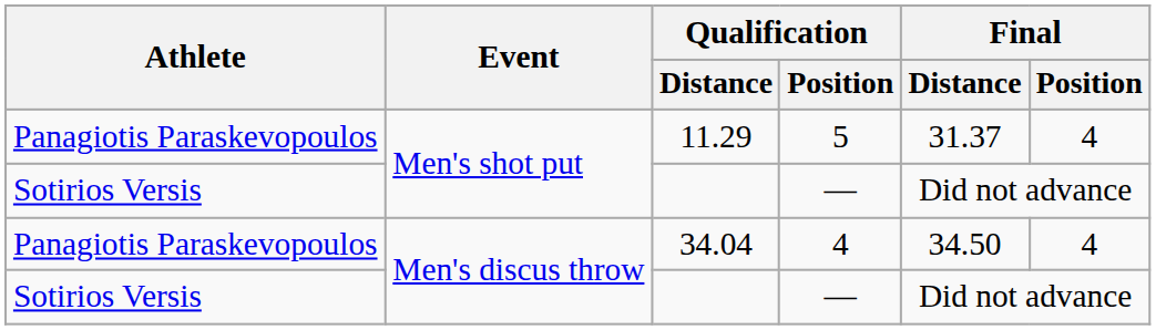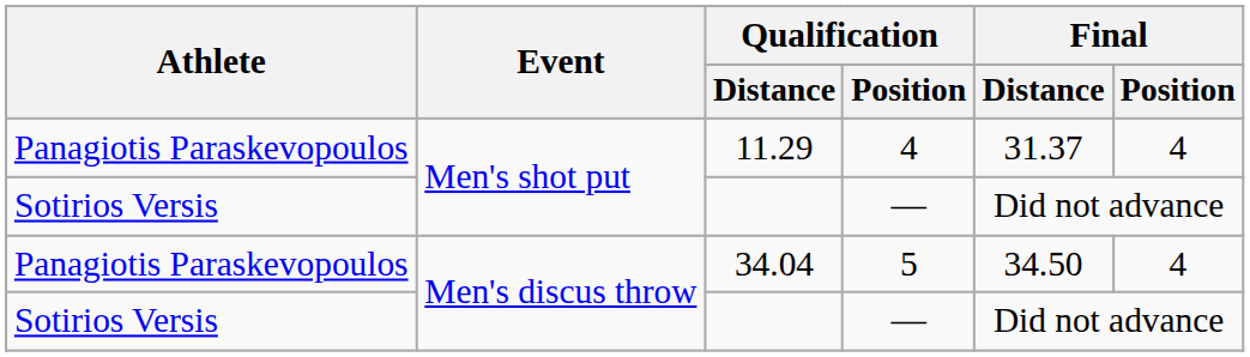 <table class=wikitable style=font-size:90%;text-align:center>
 <tr>
 <th rowspan=2>Athlete</th>
 <th rowspan=2>Event</th>
 <th colspan=2>Qualification</th>
 <th colspan=2>Final</th>
 </tr>
 <tr style=font-size:95%>
 <th>Distance</th>
 <th>Position</th>
 <th>Distance</th>
 <th>Position</th>
 </tr>
 <tr>
 <td align=left><a href='#'>Panagiotis Paraskevopoulos</a></td>
 <td align=left rowspan=2><a href='#'>Men's shot put</a></td>
 <td>11.29</td>
-<td>5</td>
+<td>4</td>
 <td>31.37</td>
 <td>4</td>
 </tr>
 <tr>
 <td align=left><a href='#'>Sotirios Versis</a></td>
 <td></td>
 <td>—</td>
 <td colspan=2>Did not advance</td>
 </tr>
 <tr>
 <td align=left><a href='#'>Panagiotis Paraskevopoulos</a></td>
 <td align=left rowspan=2><a href='#'>Men's discus throw</a></td>
 <td>34.04</td>
-<td>4</td>
+<td>5</td>
 <td>34.50</td>
 <td>4</td>
 </tr>
 <tr>
 <td align=left><a href='#'>Sotirios Versis</a></td>
 <td></td>
 <td>—</td>
 <td colspan=2>Did not advance</td>
 </tr>
 </table>
